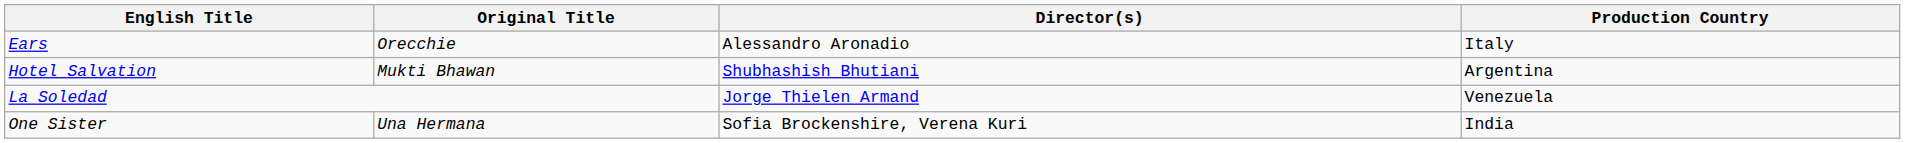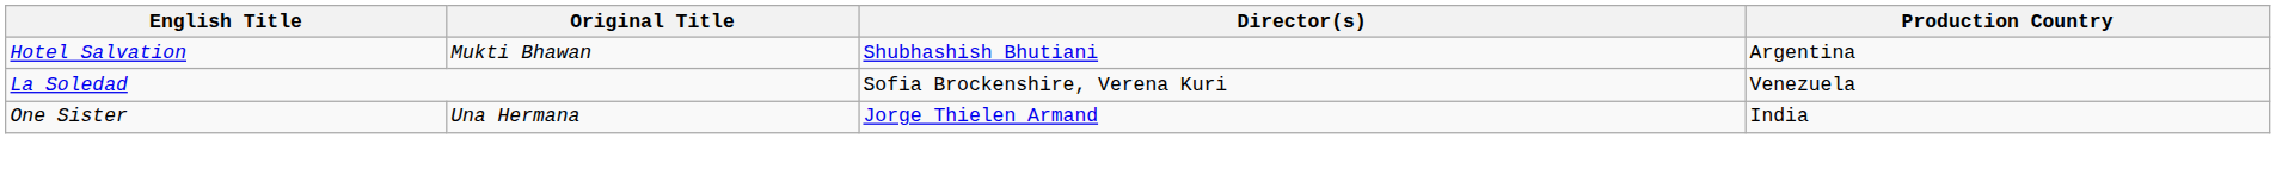 <table class="wikitable" style="width:95%">
 <tr>
 <th>English Title</th>
 <th>Original Title</th>
 <th>Director(s)</th>
 <th>Production Country</th>
-</tr>
-<tr>
-<td><em><a href='#'>Ears</a></em></td>
-<td><em>Orecchie</em></td>
-<td>Alessandro Aronadio</td>
-<td>Italy</td>
 </tr>
 <tr>
 <td><em><a href='#'>Hotel Salvation</a></em></td>
 <td><em>Mukti Bhawan</em></td>
 <td><a href='#'>Shubhashish Bhutiani</a></td>
 <td>Argentina</td>
 </tr>
 <tr>
 <td colspan="2"><em><a href='#'>La Soledad</a></em></td>
-<td><a href='#'>Jorge Thielen Armand</a></td>
+<td>Sofia Brockenshire, Verena Kuri</td>
 <td>Venezuela</td>
 </tr>
 <tr>
 <td><em>One Sister</em></td>
 <td><em>Una Hermana</em></td>
-<td>Sofia Brockenshire, Verena Kuri</td>
+<td><a href='#'>Jorge Thielen Armand</a></td>
 <td>India</td>
 </tr>
 </table>
